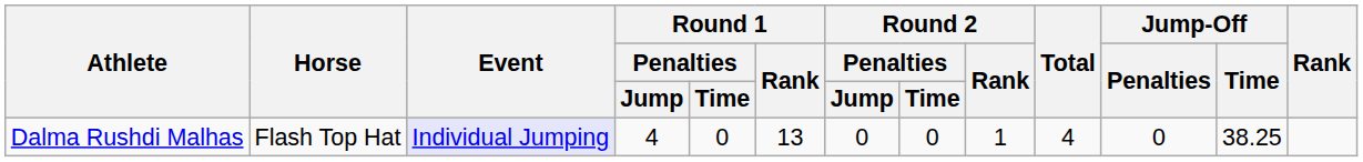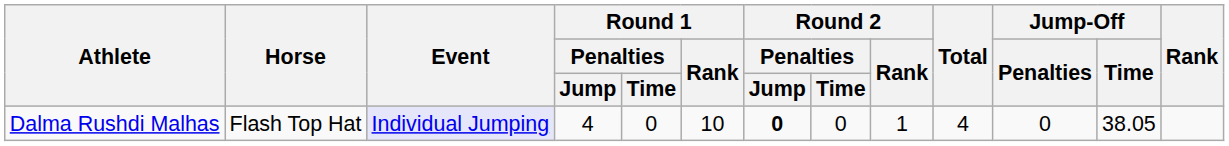 <table class="wikitable" border="1" style="font-size:90%">
 <tr>
 <th rowspan=3>Athlete</th>
 <th rowspan=3>Horse</th>
 <th rowspan=3>Event</th>
 <th colspan=3>Round 1</th>
 <th colspan=3>Round 2</th>
 <th rowspan=3>Total</th>
 <th colspan=2>Jump-Off</th>
 <th rowspan=3>Rank</th>
 </tr>
 <tr>
 <th colspan=2>Penalties</th>
 <th rowspan=2>Rank</th>
 <th colspan=2>Penalties</th>
 <th rowspan=2>Rank</th>
 <th rowspan=2>Penalties</th>
 <th rowspan=2>Time</th>
 </tr>
 <tr>
 <th>Jump</th>
 <th>Time</th>
 <th>Jump</th>
 <th>Time</th>
 </tr>
 <tr>
 <td><a href='#'>Dalma Rushdi Malhas</a></td>
 <td>Flash Top Hat</td>
 <td style="background: lavender;"><a href='#'>Individual Jumping</a></td>
 <td align=center>4</td>
 <td align=center>0</td>
-<td align=center>13</td>
-<td align=center>0</td>
+<td align=center>10</td>
+<td align=center><strong>0</strong></td>
 <td align=center>0</td>
 <td align=center>1</td>
 <td align=center>4</td>
 <td align=center>0</td>
-<td align=center>38.25</td>
+<td align=center>38.05</td>
 <td align=center></td>
 </tr>
 </table>
